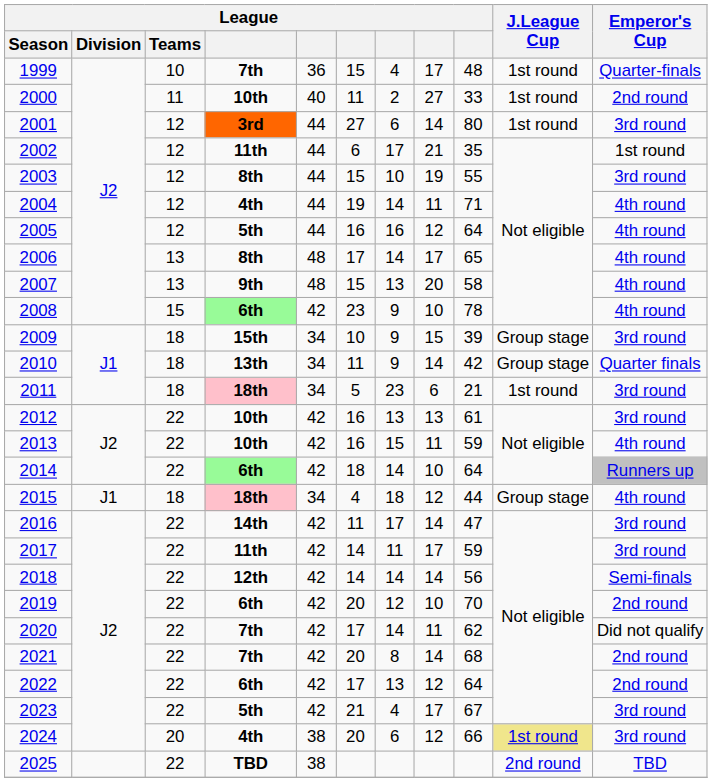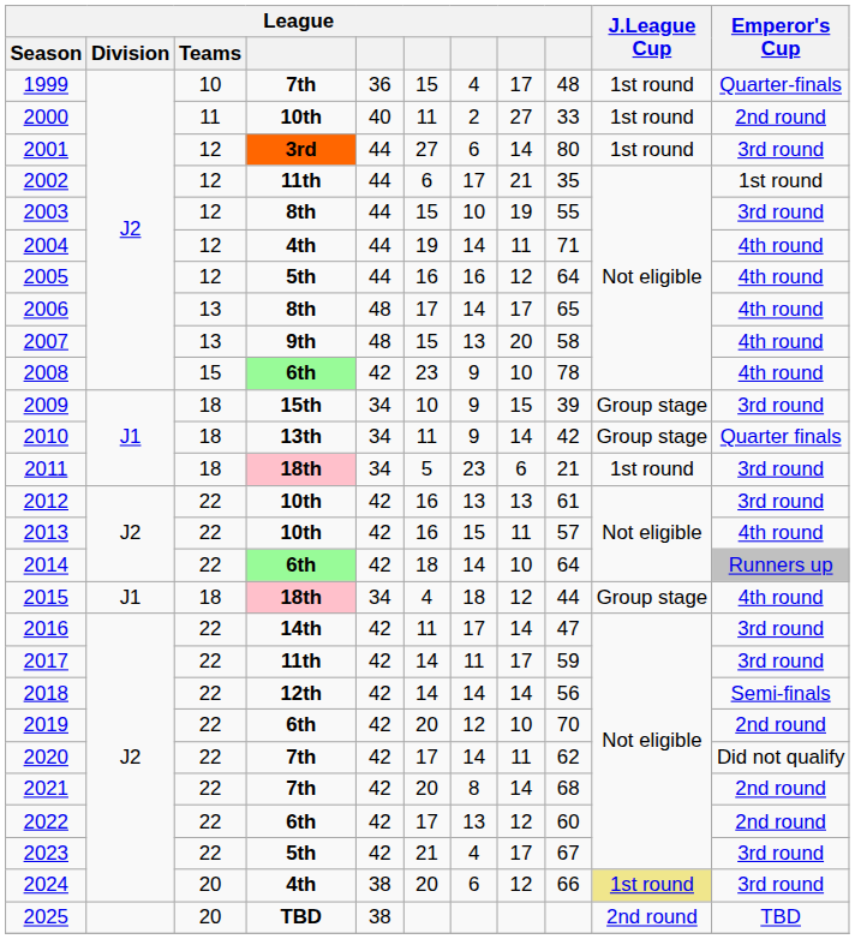 <table class=wikitable style="text-align: center;">
 <tr>
 <th colspan="9">League</th>
 <th rowspan="2"><a href='#'>J.League<br>Cup</a></th>
 <th rowspan="2"><a href='#'>Emperor's<br>Cup</a></th>
 </tr>
 <tr>
 <th>Season</th>
 <th>Division</th>
 <th>Teams</th>
 <th width="80"></th>
 <th width="30"></th>
 <th width="30"></th>
 <th width="30"></th>
 <th width="30"></th>
 <th width="30"></th>
 </tr>
 <tr>
 <td><a href='#'>1999</a></td>
 <td rowspan=10><a href='#'>J2</a></td>
 <td>10</td>
 <td><strong>7th</strong></td>
 <td>36</td>
 <td>15</td>
 <td>4</td>
 <td>17</td>
 <td>48</td>
 <td>1st round</td>
 <td><a href='#'>Quarter-finals</a></td>
 </tr>
 <tr>
 <td><a href='#'>2000</a></td>
 <td>11</td>
 <td><strong>10th</strong></td>
 <td>40</td>
 <td>11</td>
 <td>2</td>
 <td>27</td>
 <td>33</td>
 <td>1st round</td>
 <td><a href='#'>2nd round</a></td>
 </tr>
 <tr>
 <td><a href='#'>2001</a></td>
 <td>12</td>
 <td bgcolor=ff6600><strong>3rd</strong></td>
 <td>44</td>
 <td>27</td>
 <td>6</td>
 <td>14</td>
 <td>80</td>
 <td>1st round</td>
 <td><a href='#'>3rd round</a></td>
 </tr>
 <tr>
 <td><a href='#'>2002</a></td>
 <td>12</td>
 <td><strong>11th</strong></td>
 <td>44</td>
 <td>6</td>
 <td>17</td>
 <td>21</td>
 <td>35</td>
 <td rowspan="7">Not eligible</td>
 <td>1st round</td>
 </tr>
 <tr>
 <td><a href='#'>2003</a></td>
 <td>12</td>
 <td><strong>8th</strong></td>
 <td>44</td>
 <td>15</td>
 <td>10</td>
 <td>19</td>
 <td>55</td>
 <td><a href='#'>3rd round</a></td>
 </tr>
 <tr>
 <td><a href='#'>2004</a></td>
 <td>12</td>
 <td><strong>4th</strong></td>
 <td>44</td>
 <td>19</td>
 <td>14</td>
 <td>11</td>
 <td>71</td>
 <td><a href='#'>4th round</a></td>
 </tr>
 <tr>
 <td><a href='#'>2005</a></td>
 <td>12</td>
 <td><strong>5th</strong></td>
 <td>44</td>
 <td>16</td>
 <td>16</td>
 <td>12</td>
 <td>64</td>
 <td><a href='#'>4th round</a></td>
 </tr>
 <tr>
 <td><a href='#'>2006</a></td>
 <td>13</td>
 <td><strong>8th</strong></td>
 <td>48</td>
 <td>17</td>
 <td>14</td>
 <td>17</td>
 <td>65</td>
 <td><a href='#'>4th round</a></td>
 </tr>
 <tr>
 <td><a href='#'>2007</a></td>
 <td>13</td>
 <td><strong>9th</strong></td>
 <td>48</td>
 <td>15</td>
 <td>13</td>
 <td>20</td>
 <td>58</td>
 <td><a href='#'>4th round</a></td>
 </tr>
 <tr>
 <td><a href='#'>2008</a></td>
 <td>15</td>
 <td bgcolor=palegreen><strong>6th</strong></td>
 <td>42</td>
 <td>23</td>
 <td>9</td>
 <td>10</td>
 <td>78</td>
 <td><a href='#'>4th round</a></td>
 </tr>
 <tr>
 <td><a href='#'>2009</a></td>
 <td rowspan=3><a href='#'>J1</a></td>
 <td>18</td>
 <td><strong>15th</strong></td>
 <td>34</td>
 <td>10</td>
 <td>9</td>
 <td>15</td>
 <td>39</td>
 <td>Group stage</td>
 <td><a href='#'>3rd round</a></td>
 </tr>
 <tr>
 <td><a href='#'>2010</a></td>
 <td>18</td>
 <td><strong>13th</strong></td>
 <td>34</td>
 <td>11</td>
 <td>9</td>
 <td>14</td>
 <td>42</td>
 <td>Group stage</td>
 <td><a href='#'>Quarter finals</a></td>
 </tr>
 <tr>
 <td><a href='#'>2011</a></td>
 <td>18</td>
 <td bgcolor=pink><strong>18th</strong></td>
 <td>34</td>
 <td>5</td>
 <td>23</td>
 <td>6</td>
 <td>21</td>
 <td>1st round</td>
 <td><a href='#'>3rd round</a></td>
 </tr>
 <tr>
 <td><a href='#'>2012</a></td>
 <td rowspan=3>J2</td>
 <td>22</td>
 <td><strong>10th</strong></td>
 <td>42</td>
 <td>16</td>
 <td>13</td>
 <td>13</td>
 <td>61</td>
 <td rowspan="3">Not eligible</td>
 <td><a href='#'>3rd round</a></td>
 </tr>
 <tr>
 <td><a href='#'>2013</a></td>
 <td>22</td>
 <td><strong>10th</strong></td>
 <td>42</td>
 <td>16</td>
 <td>15</td>
 <td>11</td>
-<td>59</td>
+<td>57</td>
 <td><a href='#'>4th round</a></td>
 </tr>
 <tr>
 <td><a href='#'>2014</a></td>
 <td>22</td>
 <td bgcolor=palegreen><strong>6th</strong></td>
 <td>42</td>
 <td>18</td>
 <td>14</td>
 <td>10</td>
 <td>64</td>
 <td bgcolor=silver><a href='#'>Runners up</a></td>
 </tr>
 <tr>
 <td><a href='#'>2015</a></td>
 <td>J1</td>
 <td>18</td>
 <td bgcolor=pink><strong>18th</strong></td>
 <td>34</td>
 <td>4</td>
 <td>18</td>
 <td>12</td>
 <td>44</td>
 <td>Group stage</td>
 <td><a href='#'>4th round</a></td>
 </tr>
 <tr>
 <td><a href='#'>2016</a></td>
 <td rowspan="9">J2</td>
 <td>22</td>
 <td><strong>14th</strong></td>
 <td>42</td>
 <td>11</td>
 <td>17</td>
 <td>14</td>
 <td>47</td>
 <td rowspan="8">Not eligible</td>
 <td><a href='#'>3rd round</a></td>
 </tr>
 <tr>
 <td><a href='#'>2017</a></td>
 <td>22</td>
 <td><strong>11th</strong></td>
 <td>42</td>
 <td>14</td>
 <td>11</td>
 <td>17</td>
 <td>59</td>
 <td><a href='#'>3rd round</a></td>
 </tr>
 <tr>
 <td><a href='#'>2018</a></td>
 <td>22</td>
 <td><strong>12th</strong></td>
 <td>42</td>
 <td>14</td>
 <td>14</td>
 <td>14</td>
 <td>56</td>
 <td><a href='#'>Semi-finals</a></td>
 </tr>
 <tr>
 <td><a href='#'>2019</a></td>
 <td>22</td>
 <td><strong>6th</strong></td>
 <td>42</td>
 <td>20</td>
 <td>12</td>
 <td>10</td>
 <td>70</td>
 <td><a href='#'>2nd round</a></td>
 </tr>
 <tr>
 <td><a href='#'>2020</a></td>
 <td>22</td>
 <td><strong>7th</strong></td>
 <td>42</td>
 <td>17</td>
 <td>14</td>
 <td>11</td>
 <td>62</td>
 <td>Did not qualify</td>
 </tr>
 <tr>
 <td><a href='#'>2021</a></td>
 <td>22</td>
 <td><strong>7th</strong></td>
 <td>42</td>
 <td>20</td>
 <td>8</td>
 <td>14</td>
 <td>68</td>
 <td><a href='#'>2nd round</a></td>
 </tr>
 <tr>
 <td><a href='#'>2022</a></td>
 <td>22</td>
 <td><strong>6th</strong></td>
 <td>42</td>
 <td>17</td>
 <td>13</td>
 <td>12</td>
-<td>64</td>
+<td>60</td>
 <td><a href='#'>2nd round</a></td>
 </tr>
 <tr>
 <td><a href='#'>2023</a></td>
 <td>22</td>
 <td><strong>5th</strong></td>
 <td>42</td>
 <td>21</td>
 <td>4</td>
 <td>17</td>
 <td>67</td>
 <td><a href='#'>3rd round</a></td>
 </tr>
 <tr>
 <td><a href='#'>2024</a></td>
 <td>20</td>
 <td><strong>4th</strong></td>
 <td>38</td>
 <td>20</td>
 <td>6</td>
 <td>12</td>
 <td>66</td>
 <td style="background: khaki;"><a href='#'>1st round</a></td>
 <td><a href='#'>3rd round</a></td>
 </tr>
 <tr>
 <td><a href='#'>2025</a></td>
 <td></td>
-<td>22</td>
+<td>20</td>
 <td><strong>TBD</strong></td>
 <td>38</td>
 <td></td>
 <td></td>
 <td></td>
 <td></td>
 <td><a href='#'>2nd round</a></td>
 <td><a href='#'>TBD</a></td>
 </tr>
 <tr>
 </tr>
 </table>
